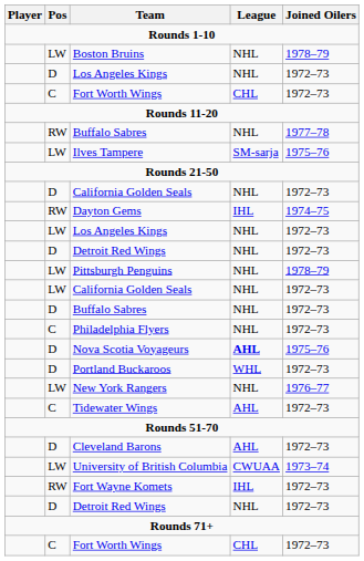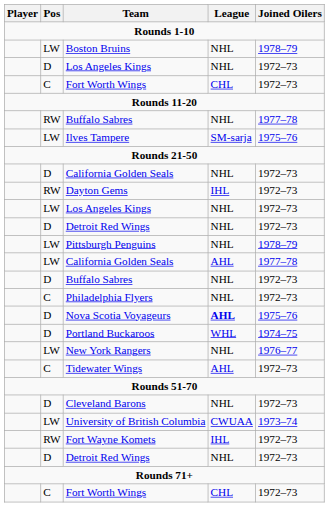 <table class="wikitable sortable">
 <tr>
 <th>Player</th>
 <th>Pos</th>
 <th>Team</th>
 <th>League</th>
 <th>Joined Oilers</th>
 </tr>
 <tr>
 <td colspan="10" style="text-align:center;"><strong>Rounds 1-10</strong></td>
 </tr>
 <tr>
 <td></td>
 <td>LW</td>
 <td><a href='#'>Boston Bruins</a></td>
 <td>NHL</td>
 <td><a href='#'>1978–79</a></td>
 </tr>
 <tr>
 <td></td>
 <td>D</td>
 <td><a href='#'>Los Angeles Kings</a></td>
 <td>NHL</td>
 <td>1972–73</td>
 </tr>
 <tr>
 <td></td>
 <td>C</td>
 <td><a href='#'>Fort Worth Wings</a></td>
 <td><a href='#'>CHL</a></td>
 <td>1972–73</td>
 </tr>
 <tr>
 <td colspan="10" style="text-align:center;"><strong>Rounds 11-20</strong></td>
 </tr>
 <tr>
 <td></td>
 <td>RW</td>
 <td><a href='#'>Buffalo Sabres</a></td>
 <td>NHL</td>
 <td><a href='#'>1977–78</a></td>
 </tr>
 <tr>
 <td></td>
 <td>LW</td>
 <td><a href='#'>Ilves Tampere</a></td>
 <td><a href='#'>SM-sarja</a></td>
 <td><a href='#'>1975–76</a></td>
 </tr>
 <tr>
 <td colspan="10" style="text-align:center;"><strong>Rounds 21-50</strong></td>
 </tr>
 <tr>
 <td></td>
 <td>D</td>
 <td><a href='#'>California Golden Seals</a></td>
 <td>NHL</td>
 <td>1972–73</td>
 </tr>
 <tr>
 <td></td>
 <td>RW</td>
 <td><a href='#'>Dayton Gems</a></td>
 <td><a href='#'>IHL</a></td>
-<td><a href='#'>1974–75</a></td>
+<td>1972–73</td>
 </tr>
 <tr>
 <td></td>
 <td>LW</td>
 <td><a href='#'>Los Angeles Kings</a></td>
 <td>NHL</td>
 <td>1972–73</td>
 </tr>
 <tr>
 <td></td>
 <td>D</td>
 <td><a href='#'>Detroit Red Wings</a></td>
 <td>NHL</td>
 <td>1972–73</td>
 </tr>
 <tr>
 <td></td>
 <td>LW</td>
 <td><a href='#'>Pittsburgh Penguins</a></td>
 <td>NHL</td>
 <td><a href='#'>1978–79</a></td>
 </tr>
 <tr>
 <td></td>
 <td>LW</td>
 <td><a href='#'>California Golden Seals</a></td>
-<td>NHL</td>
-<td>1972–73</td>
+<td><a href='#'>AHL</a></td>
+<td><a href='#'>1977–78</a></td>
 </tr>
 <tr>
 <td></td>
 <td>D</td>
 <td><a href='#'>Buffalo Sabres</a></td>
 <td>NHL</td>
 <td>1972–73</td>
 </tr>
 <tr>
 <td></td>
 <td>C</td>
 <td><a href='#'>Philadelphia Flyers</a></td>
 <td>NHL</td>
 <td>1972–73</td>
 </tr>
 <tr>
 <td></td>
 <td>D</td>
 <td><a href='#'>Nova Scotia Voyageurs</a></td>
 <td><strong><a href='#'>AHL</a></strong></td>
 <td><a href='#'>1975–76</a></td>
 </tr>
 <tr>
 <td></td>
 <td>D</td>
 <td><a href='#'>Portland Buckaroos</a></td>
 <td><a href='#'>WHL</a></td>
-<td>1972–73</td>
+<td><a href='#'>1974–75</a></td>
 </tr>
 <tr>
 <td></td>
 <td>LW</td>
 <td><a href='#'>New York Rangers</a></td>
 <td>NHL</td>
 <td><a href='#'>1976–77</a></td>
 </tr>
 <tr>
 <td></td>
 <td>C</td>
 <td><a href='#'>Tidewater Wings</a></td>
 <td><a href='#'>AHL</a></td>
 <td>1972–73</td>
 </tr>
 <tr>
 <td colspan="10" style="text-align:center;"><strong>Rounds 51-70</strong></td>
 </tr>
 <tr>
 <td></td>
 <td>D</td>
 <td><a href='#'>Cleveland Barons</a></td>
-<td><a href='#'>AHL</a></td>
+<td>NHL</td>
 <td>1972–73</td>
 </tr>
 <tr>
 <td></td>
 <td>LW</td>
 <td><a href='#'>University of British Columbia</a></td>
 <td><a href='#'>CWUAA</a></td>
 <td><a href='#'>1973–74</a></td>
 </tr>
 <tr>
 <td></td>
 <td>RW</td>
 <td><a href='#'>Fort Wayne Komets</a></td>
 <td><a href='#'>IHL</a></td>
 <td>1972–73</td>
 </tr>
 <tr>
 <td></td>
 <td>D</td>
 <td><a href='#'>Detroit Red Wings</a></td>
 <td>NHL</td>
 <td>1972–73</td>
 </tr>
 <tr>
 <td colspan="10" style="text-align:center;"><strong>Rounds 71+</strong></td>
 </tr>
 <tr>
 <td></td>
 <td>C</td>
 <td><a href='#'>Fort Worth Wings</a></td>
 <td><a href='#'>CHL</a></td>
 <td>1972–73</td>
 </tr>
 </table>
